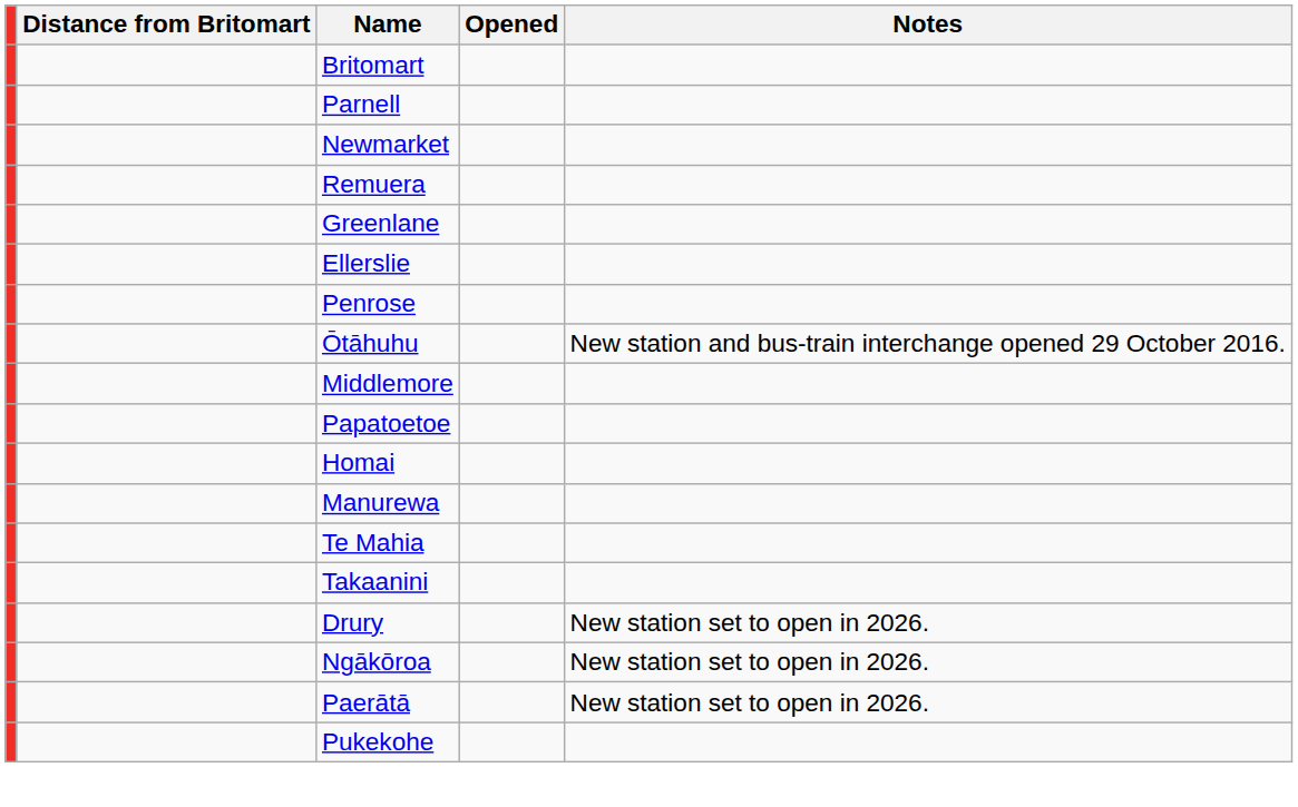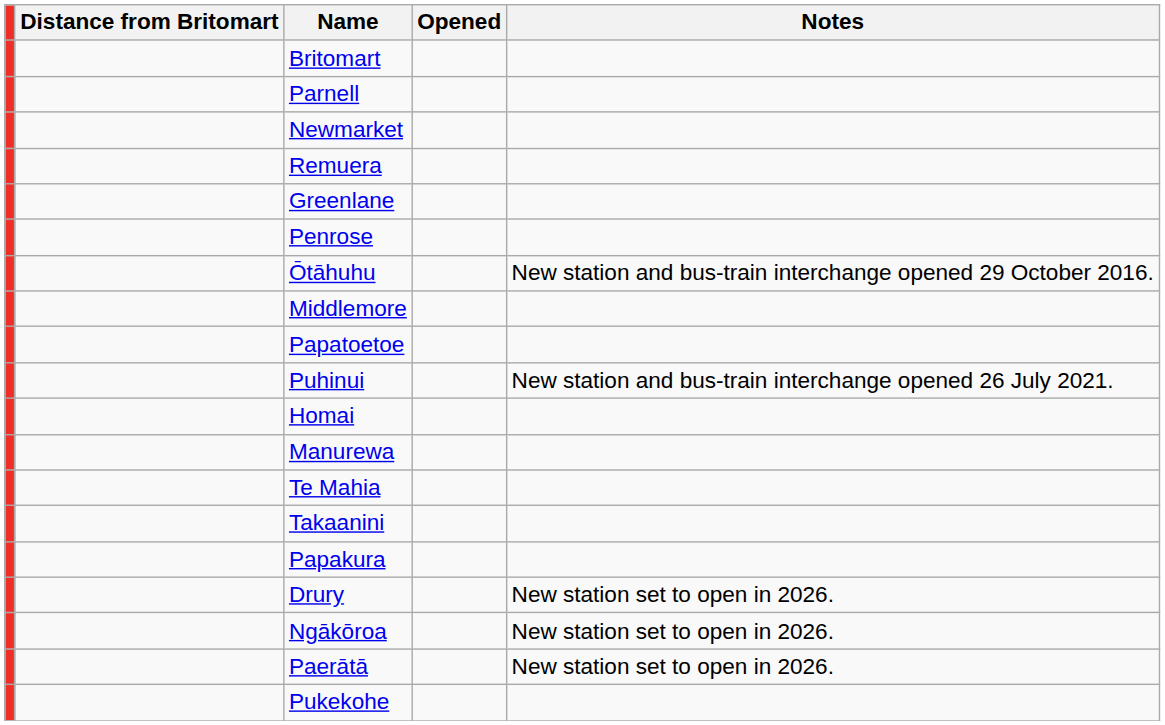 <table class="wikitable">
 <tr>
 <td bgcolor=#ee2e27></td>
 <th>Distance from Britomart</th>
 <th>Name</th>
 <th>Opened</th>
 <th>Notes</th>
 </tr>
 <tr>
 <td bgcolor=#ee2e27></td>
 <td></td>
 <td><a href='#'>Britomart</a></td>
 <td></td>
 </tr>
 <tr>
 <td bgcolor=#ee2e27></td>
 <td></td>
 <td><a href='#'>Parnell</a></td>
 <td></td>
 <td></td>
 </tr>
 <tr>
 <td bgcolor=#ee2e27></td>
 <td></td>
 <td><a href='#'>Newmarket</a></td>
 <td></td>
 <td></td>
 </tr>
 <tr>
 <td bgcolor=#ee2e27></td>
 <td></td>
 <td><a href='#'>Remuera</a></td>
 <td></td>
 <td></td>
 </tr>
 <tr>
 <td bgcolor=#ee2e27></td>
 <td></td>
 <td><a href='#'>Greenlane</a></td>
 <td></td>
 <td></td>
 </tr>
 <tr>
 <td bgcolor=#ee2e27></td>
 <td></td>
-<td><a href='#'>Ellerslie</a></td>
-<td></td>
-<td></td>
-</tr>
-<tr>
-<td bgcolor=#ee2e27></td>
-<td></td>
 <td><a href='#'>Penrose</a></td>
 <td></td>
 <td></td>
 </tr>
 <tr>
 <td bgcolor=#ee2e27></td>
 <td></td>
 <td><a href='#'>Ōtāhuhu</a></td>
 <td></td>
 <td>New station and bus-train interchange opened 29 October 2016.</td>
 </tr>
 <tr>
 <td bgcolor=#ee2e27></td>
 <td></td>
 <td><a href='#'>Middlemore</a></td>
 <td></td>
 <td></td>
 </tr>
 <tr>
 <td bgcolor=#ee2e27></td>
 <td></td>
 <td><a href='#'>Papatoetoe</a></td>
 <td></td>
 <td></td>
+</tr>
+<tr>
+<td bgcolor=#ee2e27></td>
+<td></td>
+<td><a href='#'>Puhinui</a></td>
+<td></td>
+<td>New station and bus-train interchange opened 26 July 2021.</td>
 </tr>
 <tr>
 <td bgcolor=#ee2e27></td>
 <td></td>
 <td><a href='#'>Homai</a></td>
 <td></td>
 <td></td>
 </tr>
 <tr>
 <td bgcolor=#ee2e27></td>
 <td></td>
 <td><a href='#'>Manurewa</a></td>
 <td></td>
 <td></td>
 </tr>
 <tr>
 <td bgcolor=#ee2e27></td>
 <td></td>
 <td><a href='#'>Te Mahia</a></td>
 <td></td>
 <td></td>
 </tr>
 <tr>
 <td bgcolor=#ee2e27></td>
 <td></td>
 <td><a href='#'>Takaanini</a></td>
 <td></td>
 <td></td>
 </tr>
 <tr>
 <td bgcolor=#ee2e27></td>
 <td></td>
+<td><a href='#'>Papakura</a></td>
+<td></td>
+<td></td>
+</tr>
+<tr>
+<td bgcolor=#ee2e27></td>
+<td></td>
 <td><a href='#'>Drury</a></td>
 <td></td>
 <td>New station set to open in 2026.</td>
 </tr>
 <tr>
 <td bgcolor=#ee2e27></td>
 <td></td>
 <td><a href='#'>Ngākōroa</a></td>
 <td></td>
 <td>New station set to open in 2026.</td>
 </tr>
 <tr>
 <td bgcolor=#ee2e27></td>
 <td></td>
 <td><a href='#'>Paerātā</a></td>
 <td></td>
 <td>New station set to open in 2026.</td>
 </tr>
 <tr>
 <td bgcolor=#ee2e27></td>
 <td></td>
 <td><a href='#'>Pukekohe</a></td>
 <td></td>
 <td></td>
 </tr>
 </table>
